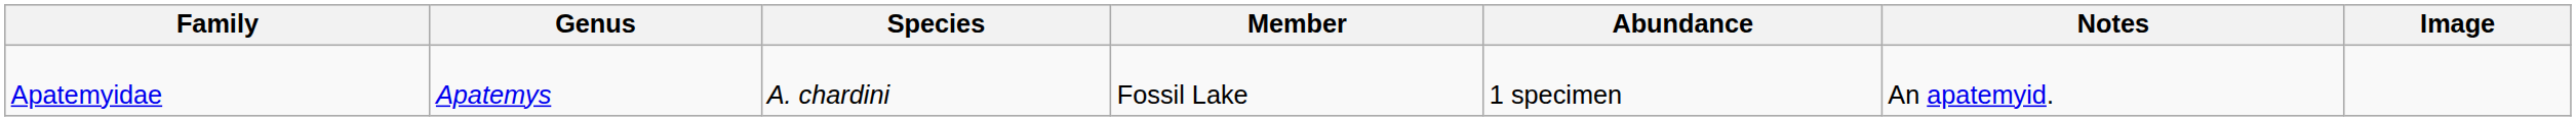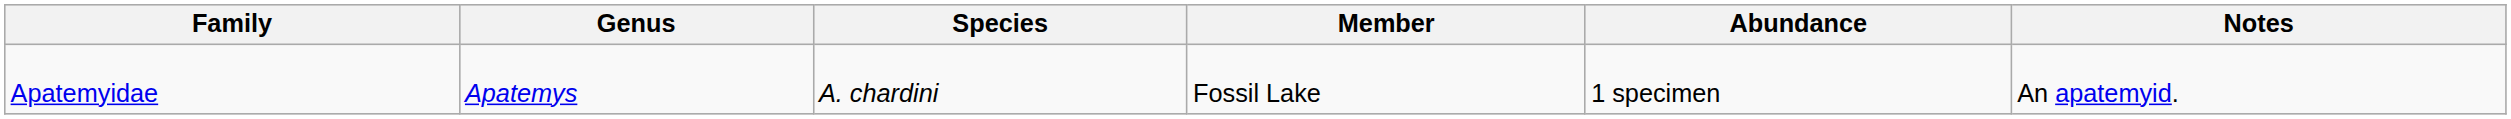 <table class="wikitable" style="margin:auto;width:100%;">
 <tr>
 <th>Family</th>
 <th>Genus</th>
 <th>Species</th>
 <th>Member</th>
 <th>Abundance</th>
 <th>Notes</th>
-<th>Image</th>
 </tr>
 <tr>
 <td><br><a href='#'>Apatemyidae</a></td>
 <td><br><em><a href='#'>Apatemys</a></em></td>
 <td><br><em>A. chardini</em> </td>
 <td><br>Fossil Lake</td>
 <td><br>1 specimen</td>
 <td><br>An <a href='#'>apatemyid</a>.</td>
-<td><br></td>
 </tr>
 </table>
